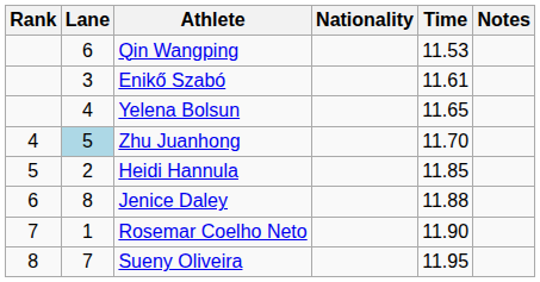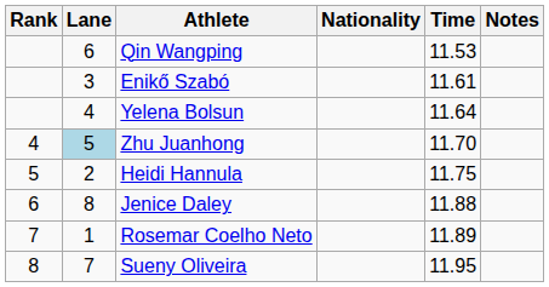 <table class="wikitable sortable" style="text-align:center">
 <tr>
 <th>Rank</th>
 <th>Lane</th>
 <th>Athlete</th>
 <th>Nationality</th>
 <th>Time</th>
 <th>Notes</th>
 </tr>
 <tr>
 <td></td>
 <td>6</td>
 <td align=left><a href='#'>Qin Wangping</a></td>
 <td align=left></td>
 <td>11.53</td>
 <td></td>
 </tr>
 <tr>
 <td></td>
 <td>3</td>
 <td align=left><a href='#'>Enikő Szabó</a></td>
 <td align=left></td>
 <td>11.61</td>
 <td></td>
 </tr>
 <tr>
 <td></td>
 <td>4</td>
 <td align=left><a href='#'>Yelena Bolsun</a></td>
 <td align=left></td>
-<td>11.65</td>
+<td>11.64</td>
 <td></td>
 </tr>
 <tr>
 <td>4</td>
 <td style="background: lightblue;">5</td>
 <td align=left><a href='#'>Zhu Juanhong</a></td>
 <td align=left></td>
 <td>11.70</td>
 <td></td>
 </tr>
 <tr>
 <td>5</td>
 <td>2</td>
 <td align=left><a href='#'>Heidi Hannula</a></td>
 <td align=left></td>
-<td>11.85</td>
+<td>11.75</td>
 <td></td>
 </tr>
 <tr>
 <td>6</td>
 <td>8</td>
 <td align=left><a href='#'>Jenice Daley</a></td>
 <td align=left></td>
 <td>11.88</td>
 <td></td>
 </tr>
 <tr>
 <td>7</td>
 <td>1</td>
 <td align=left><a href='#'>Rosemar Coelho Neto</a></td>
 <td align=left></td>
-<td>11.90</td>
+<td>11.89</td>
 <td></td>
 </tr>
 <tr>
 <td>8</td>
 <td>7</td>
 <td align=left><a href='#'>Sueny Oliveira</a></td>
 <td align=left></td>
 <td>11.95</td>
 <td></td>
 </tr>
 </table>
